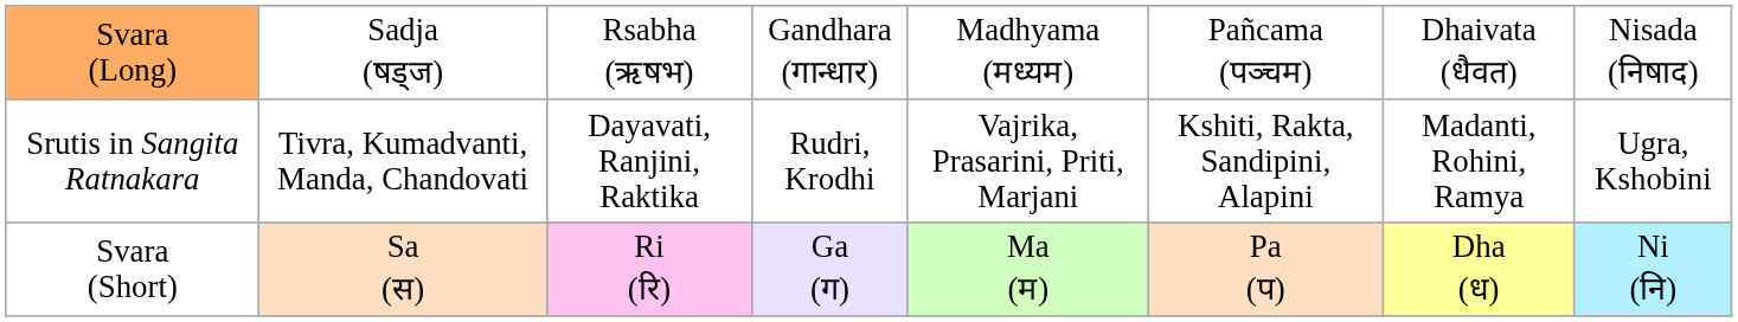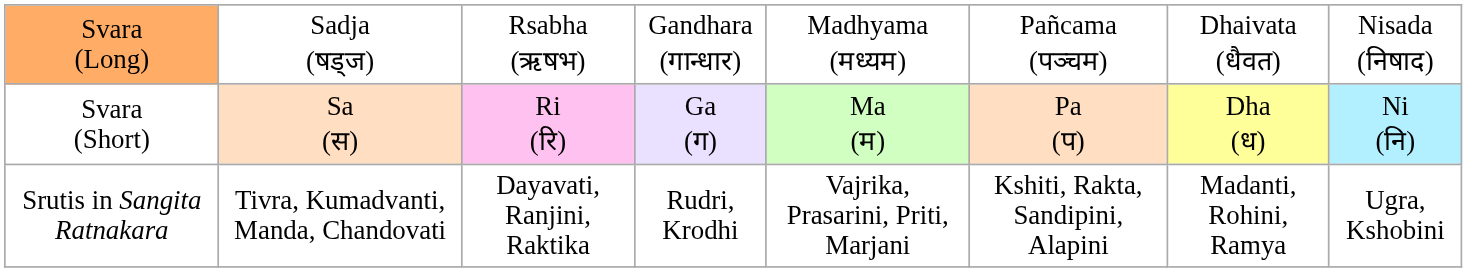 <table class="wikitable" align=center style = " background: transparent; ">
 <tr style="text-align: center;">
 <td width=120px style="background: #ffad66;">Svara<br>(Long)</td>
 <td>Sadja<br>(षड्ज)</td>
 <td>Rsabha<br>(ऋषभ)</td>
 <td>Gandhara<br>(गान्धार)</td>
 <td>Madhyama<br>(मध्यम)</td>
 <td>Pañcama<br>(पञ्चम)</td>
 <td>Dhaivata<br>(धैवत)</td>
 <td>Nisada<br>(निषाद)</td>
 </tr>
 <tr style="text-align: center;">
+<td>Svara<br>(Short)</td>
+<td style="background: #ffdec1;">Sa<br>(स)</td>
+<td style="background: #ffc1ef;">Ri<br>(रि)</td>
+<td style="background: #eae0ff;">Ga<br>(ग)</td>
+<td style="background: #d1ffc1;">Ma<br>(म)</td>
+<td style="background: #ffdec1;">Pa<br>(प)</td>
+<td style="background: #ffff99;">Dha<br>(ध)</td>
+<td style="background: #b2efff;">Ni<br>(नि)</td>
+</tr>
+<tr style="text-align: center;">
 <td>Srutis in <em>Sangita Ratnakara</em></td>
 <td>Tivra, Kumadvanti, Manda, Chandovati</td>
 <td>Dayavati, Ranjini, Raktika</td>
 <td>Rudri, Krodhi</td>
 <td>Vajrika, Prasarini, Priti, Marjani</td>
 <td>Kshiti, Rakta, Sandipini, Alapini</td>
 <td>Madanti, Rohini, Ramya</td>
 <td>Ugra, Kshobini</td>
 </tr>
-<tr style="text-align: center;">
-<td>Svara<br>(Short)</td>
-<td style="background: #ffdec1;">Sa<br>(स)</td>
-<td style="background: #ffc1ef;">Ri<br>(रि)</td>
-<td style="background: #eae0ff;">Ga<br>(ग)</td>
-<td style="background: #d1ffc1;">Ma<br>(म)</td>
-<td style="background: #ffdec1;">Pa<br>(प)</td>
-<td style="background: #ffff99;">Dha<br>(ध)</td>
-<td style="background: #b2efff;">Ni<br>(नि)</td>
-</tr>
 </table>
